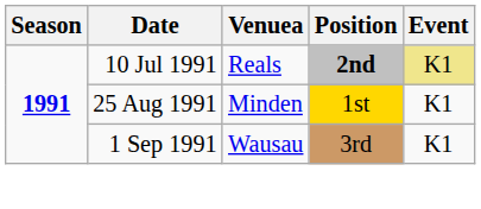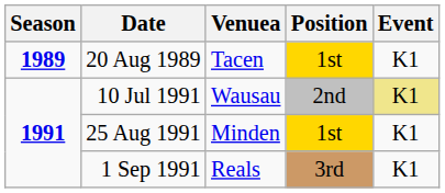 <table class="wikitable" style="text-align:center; font-size:95%;">
 <tr>
 <th>Season</th>
 <th>Date</th>
 <th>Venuea</th>
 <th>Position</th>
 <th>Event</th>
 </tr>
 <tr>
+<td><strong><a href='#'>1989</a></strong></td>
+<td align=right>20 Aug 1989</td>
+<td align=left><a href='#'>Tacen</a></td>
+<td bgcolor=gold>1st</td>
+<td>K1</td>
+</tr>
+<tr>
 <td rowspan=4><strong><a href='#'>1991</a></strong></td>
 <td align=right>10 Jul 1991</td>
-<td align=left><a href='#'>Reals</a></td>
-<td bgcolor=silver><strong>2nd</strong></td>
+<td align=left><a href='#'>Wausau</a></td>
+<td bgcolor=silver>2nd</td>
 <td style="background: khaki;">K1</td>
 </tr>
 <tr>
 <td align=right>25 Aug 1991</td>
 <td align=left><a href='#'>Minden</a></td>
 <td bgcolor=gold>1st</td>
 <td>K1</td>
 </tr>
 <tr>
 <td align=right>1 Sep 1991</td>
-<td align=left><a href='#'>Wausau</a></td>
+<td align=left><a href='#'>Reals</a></td>
 <td bgcolor=cc9966>3rd</td>
 <td>K1</td>
 </tr>
 </table>
